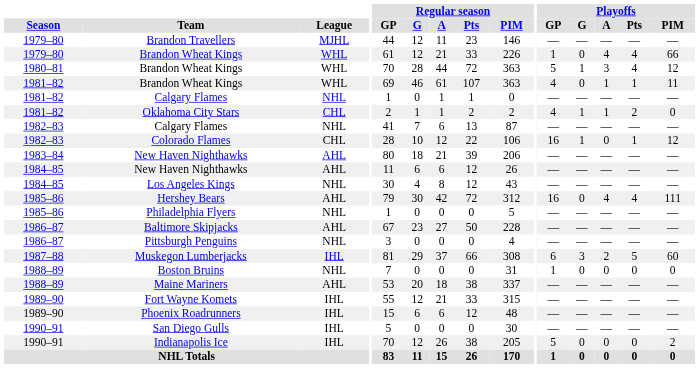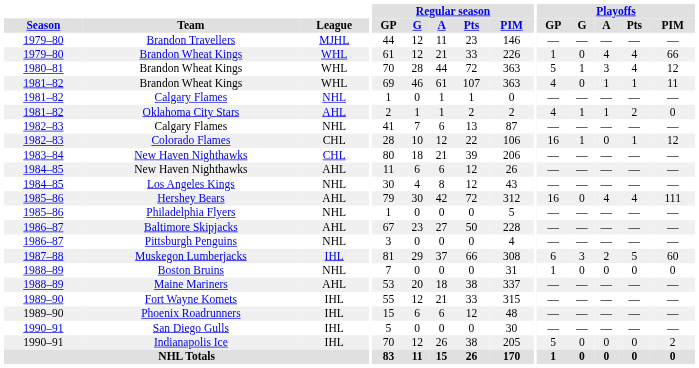 <table border="0" cellpadding="1" cellspacing="0" style="text-align:center; width:60em">
 <tr bgcolor="#e0e0e0">
 <th colspan="3" bgcolor="#ffffff"></th>
 <th rowspan="100" bgcolor="#ffffff"></th>
 <th colspan="5"><a href='#'>Regular season</a></th>
 <th rowspan="100" bgcolor="#ffffff"></th>
 <th colspan="5"><a href='#'>Playoffs</a></th>
 </tr>
 <tr bgcolor="#e0e0e0">
 <th><a href='#'>Season</a></th>
 <th>Team</th>
 <th>League</th>
 <th>GP</th>
 <th><a href='#'>G</a></th>
 <th><a href='#'>A</a></th>
 <th><a href='#'>Pts</a></th>
 <th><a href='#'>PIM</a></th>
 <th>GP</th>
 <th>G</th>
 <th>A</th>
 <th>Pts</th>
 <th>PIM</th>
 </tr>
 <tr>
 <td><a href='#'>1979–80</a></td>
 <td><a href='#'>Brandon Travellers</a></td>
 <td><a href='#'>MJHL</a></td>
 <td>44</td>
 <td>12</td>
 <td>11</td>
 <td>23</td>
 <td>146</td>
 <td>—</td>
 <td>—</td>
 <td>—</td>
 <td>—</td>
 <td>—</td>
 </tr>
 <tr bgcolor="#f0f0f0">
 <td><a href='#'>1979–80</a></td>
 <td><a href='#'>Brandon Wheat Kings</a></td>
 <td><a href='#'>WHL</a></td>
 <td>61</td>
 <td>12</td>
 <td>21</td>
 <td>33</td>
 <td>226</td>
 <td>1</td>
 <td>0</td>
 <td>4</td>
 <td>4</td>
 <td>66</td>
 </tr>
 <tr>
 <td><a href='#'>1980–81</a></td>
 <td>Brandon Wheat Kings</td>
 <td>WHL</td>
 <td>70</td>
 <td>28</td>
 <td>44</td>
 <td>72</td>
 <td>363</td>
 <td>5</td>
 <td>1</td>
 <td>3</td>
 <td>4</td>
 <td>12</td>
 </tr>
 <tr bgcolor="#f0f0f0">
 <td><a href='#'>1981–82</a></td>
 <td>Brandon Wheat Kings</td>
 <td>WHL</td>
 <td>69</td>
 <td>46</td>
 <td>61</td>
 <td>107</td>
 <td>363</td>
 <td>4</td>
 <td>0</td>
 <td>1</td>
 <td>1</td>
 <td>11</td>
 </tr>
 <tr>
 <td><a href='#'>1981–82</a></td>
 <td><a href='#'>Calgary Flames</a></td>
 <td><a href='#'>NHL</a></td>
 <td>1</td>
 <td>0</td>
 <td>1</td>
 <td>1</td>
 <td>0</td>
 <td>—</td>
 <td>—</td>
 <td>—</td>
 <td>—</td>
 <td>—</td>
 </tr>
 <tr bgcolor="#f0f0f0">
 <td><a href='#'>1981–82</a></td>
 <td><a href='#'>Oklahoma City Stars</a></td>
-<td><a href='#'>CHL</a></td>
+<td><a href='#'>AHL</a></td>
 <td>2</td>
 <td>1</td>
 <td>1</td>
 <td>2</td>
 <td>2</td>
 <td>4</td>
 <td>1</td>
 <td>1</td>
 <td>2</td>
 <td>0</td>
 </tr>
 <tr>
 <td><a href='#'>1982–83</a></td>
 <td>Calgary Flames</td>
 <td>NHL</td>
 <td>41</td>
 <td>7</td>
 <td>6</td>
 <td>13</td>
 <td>87</td>
 <td>—</td>
 <td>—</td>
 <td>—</td>
 <td>—</td>
 <td>—</td>
 </tr>
 <tr bgcolor="#f0f0f0">
 <td><a href='#'>1982–83</a></td>
 <td><a href='#'>Colorado Flames</a></td>
 <td>CHL</td>
 <td>28</td>
 <td>10</td>
 <td>12</td>
 <td>22</td>
 <td>106</td>
 <td>16</td>
 <td>1</td>
 <td>0</td>
 <td>1</td>
 <td>12</td>
 </tr>
 <tr>
 <td><a href='#'>1983–84</a></td>
 <td><a href='#'>New Haven Nighthawks</a></td>
-<td><a href='#'>AHL</a></td>
+<td><a href='#'>CHL</a></td>
 <td>80</td>
 <td>18</td>
 <td>21</td>
 <td>39</td>
 <td>206</td>
 <td>—</td>
 <td>—</td>
 <td>—</td>
 <td>—</td>
 <td>—</td>
 </tr>
 <tr bgcolor="#f0f0f0">
 <td><a href='#'>1984–85</a></td>
 <td>New Haven Nighthawks</td>
 <td>AHL</td>
 <td>11</td>
 <td>6</td>
 <td>6</td>
 <td>12</td>
 <td>26</td>
 <td>—</td>
 <td>—</td>
 <td>—</td>
 <td>—</td>
 <td>—</td>
 </tr>
 <tr>
 <td><a href='#'>1984–85</a></td>
 <td><a href='#'>Los Angeles Kings</a></td>
 <td>NHL</td>
 <td>30</td>
 <td>4</td>
 <td>8</td>
 <td>12</td>
 <td>43</td>
 <td>—</td>
 <td>—</td>
 <td>—</td>
 <td>—</td>
 <td>—</td>
 </tr>
 <tr bgcolor="#f0f0f0">
 <td><a href='#'>1985–86</a></td>
 <td><a href='#'>Hershey Bears</a></td>
 <td>AHL</td>
 <td>79</td>
 <td>30</td>
 <td>42</td>
 <td>72</td>
 <td>312</td>
 <td>16</td>
 <td>0</td>
 <td>4</td>
 <td>4</td>
 <td>111</td>
 </tr>
 <tr>
 <td><a href='#'>1985–86</a></td>
 <td><a href='#'>Philadelphia Flyers</a></td>
 <td>NHL</td>
 <td>1</td>
 <td>0</td>
 <td>0</td>
 <td>0</td>
 <td>5</td>
 <td>—</td>
 <td>—</td>
 <td>—</td>
 <td>—</td>
 <td>—</td>
 </tr>
 <tr bgcolor="#f0f0f0">
 <td><a href='#'>1986–87</a></td>
 <td><a href='#'>Baltimore Skipjacks</a></td>
 <td>AHL</td>
 <td>67</td>
 <td>23</td>
 <td>27</td>
 <td>50</td>
 <td>228</td>
 <td>—</td>
 <td>—</td>
 <td>—</td>
 <td>—</td>
 <td>—</td>
 </tr>
 <tr>
 <td><a href='#'>1986–87</a></td>
 <td><a href='#'>Pittsburgh Penguins</a></td>
 <td>NHL</td>
 <td>3</td>
 <td>0</td>
 <td>0</td>
 <td>0</td>
 <td>4</td>
 <td>—</td>
 <td>—</td>
 <td>—</td>
 <td>—</td>
 <td>—</td>
 </tr>
 <tr bgcolor="#f0f0f0">
 <td><a href='#'>1987–88</a></td>
 <td><a href='#'>Muskegon Lumberjacks</a></td>
 <td><a href='#'>IHL</a></td>
 <td>81</td>
 <td>29</td>
 <td>37</td>
 <td>66</td>
 <td>308</td>
 <td>6</td>
 <td>3</td>
 <td>2</td>
 <td>5</td>
 <td>60</td>
 </tr>
 <tr>
 <td><a href='#'>1988–89</a></td>
 <td><a href='#'>Boston Bruins</a></td>
 <td>NHL</td>
 <td>7</td>
 <td>0</td>
 <td>0</td>
 <td>0</td>
 <td>31</td>
 <td>1</td>
 <td>0</td>
 <td>0</td>
 <td>0</td>
 <td>0</td>
 </tr>
 <tr bgcolor="#f0f0f0">
 <td><a href='#'>1988–89</a></td>
 <td><a href='#'>Maine Mariners</a></td>
 <td>AHL</td>
 <td>53</td>
 <td>20</td>
 <td>18</td>
 <td>38</td>
 <td>337</td>
 <td>—</td>
 <td>—</td>
 <td>—</td>
 <td>—</td>
 <td>—</td>
 </tr>
 <tr>
 <td><a href='#'>1989–90</a></td>
 <td><a href='#'>Fort Wayne Komets</a></td>
 <td>IHL</td>
 <td>55</td>
 <td>12</td>
 <td>21</td>
 <td>33</td>
 <td>315</td>
 <td>—</td>
 <td>—</td>
 <td>—</td>
 <td>—</td>
 <td>—</td>
 </tr>
 <tr bgcolor="#f0f0f0">
 <td>1989–90</td>
 <td><a href='#'>Phoenix Roadrunners</a></td>
 <td>IHL</td>
 <td>15</td>
 <td>6</td>
 <td>6</td>
 <td>12</td>
 <td>48</td>
 <td>—</td>
 <td>—</td>
 <td>—</td>
 <td>—</td>
 <td>—</td>
 </tr>
 <tr>
 <td><a href='#'>1990–91</a></td>
 <td><a href='#'>San Diego Gulls</a></td>
 <td>IHL</td>
 <td>5</td>
 <td>0</td>
 <td>0</td>
 <td>0</td>
 <td>30</td>
 <td>—</td>
 <td>—</td>
 <td>—</td>
 <td>—</td>
 <td>—</td>
 </tr>
 <tr bgcolor="#f0f0f0">
 <td>1990–91</td>
 <td><a href='#'>Indianapolis Ice</a></td>
 <td>IHL</td>
 <td>70</td>
 <td>12</td>
 <td>26</td>
 <td>38</td>
 <td>205</td>
 <td>5</td>
 <td>0</td>
 <td>0</td>
 <td>0</td>
 <td>2</td>
 </tr>
 <tr bgcolor="#e0e0e0">
 <th colspan="3">NHL Totals</th>
 <th>83</th>
 <th>11</th>
 <th>15</th>
 <th>26</th>
 <th>170</th>
 <th>1</th>
 <th>0</th>
 <th>0</th>
 <th>0</th>
 <th>0</th>
 </tr>
 </table>
